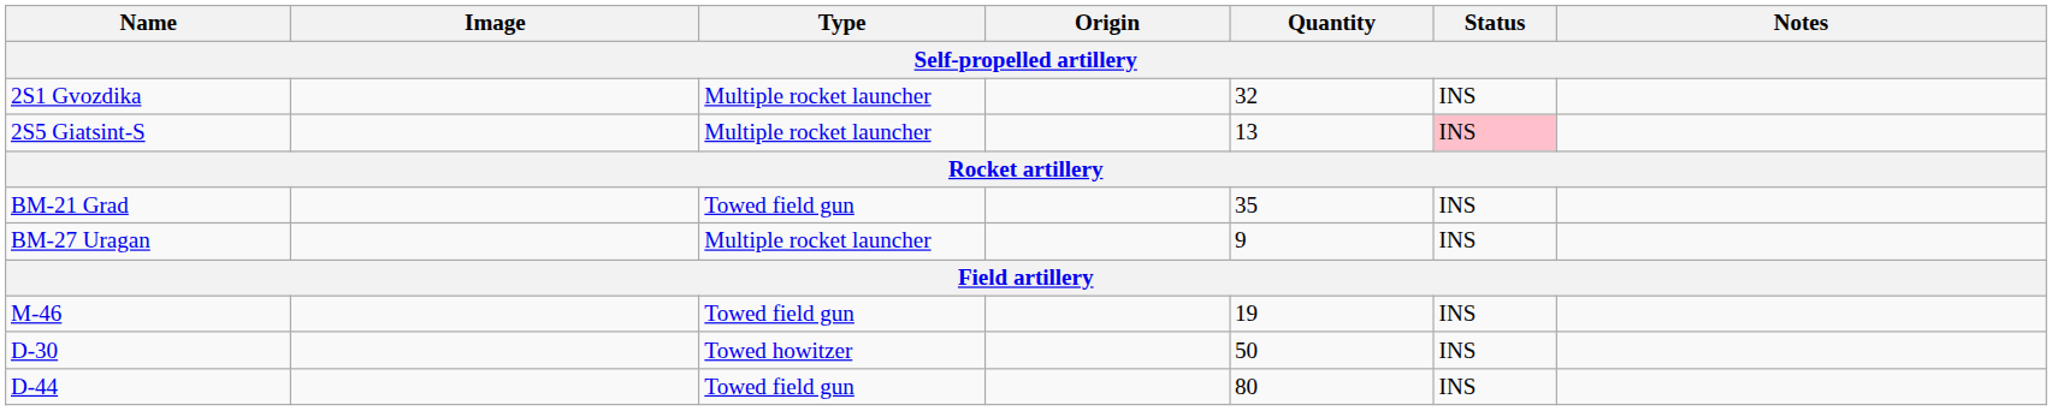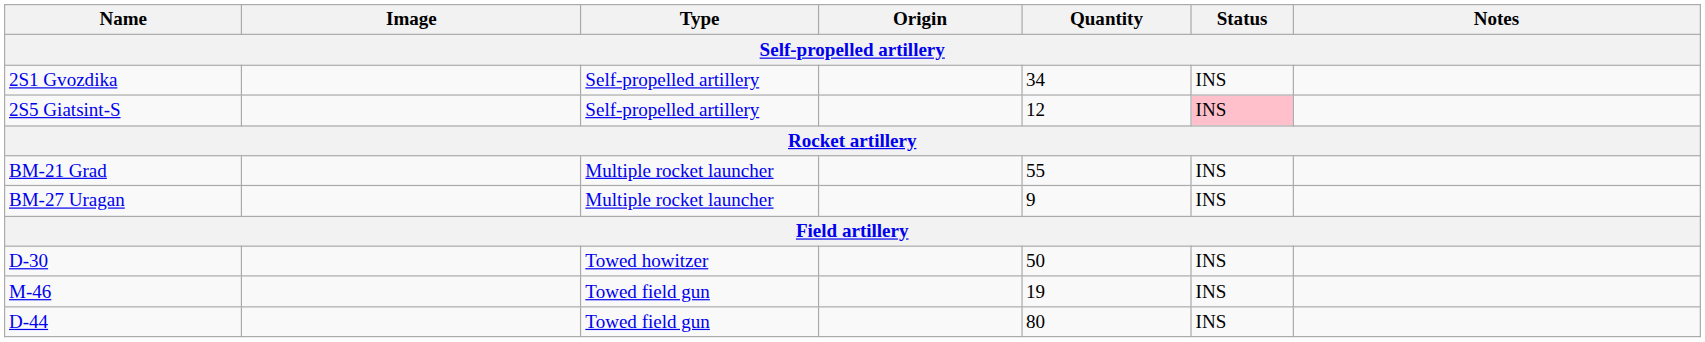 <table class="wikitable" style="width:90%;">
 <tr>
 <th width=14%>Name</th>
 <th width=20%>Image</th>
 <th width=14%>Type</th>
 <th width=12%>Origin</th>
 <th width=10%>Quantity</th>
 <th width=06%>Status</th>
 <th width=24%>Notes</th>
 </tr>
 <tr>
 <th colspan="7"><a href='#'>Self-propelled artillery</a></th>
 </tr>
 <tr>
 <td><a href='#'>2S1 Gvozdika</a></td>
 <td></td>
-<td><a href='#'>Multiple rocket launcher</a></td>
+<td><a href='#'>Self-propelled artillery</a></td>
 <td></td>
-<td>32</td>
+<td>34</td>
 <td>INS</td>
 <td></td>
 </tr>
 <tr>
 <td><a href='#'>2S5 Giatsint-S</a></td>
 <td></td>
-<td><a href='#'>Multiple rocket launcher</a></td>
+<td><a href='#'>Self-propelled artillery</a></td>
 <td></td>
-<td>13</td>
+<td>12</td>
 <td style="background: pink;">INS</td>
 <td></td>
 </tr>
 <tr>
 <th colspan="7"><a href='#'>Rocket artillery</a></th>
 </tr>
 <tr>
 <td><a href='#'>BM-21 Grad</a></td>
 <td></td>
-<td><a href='#'>Towed field gun</a></td>
+<td><a href='#'>Multiple rocket launcher</a></td>
 <td></td>
-<td>35</td>
+<td>55</td>
 <td>INS</td>
 <td></td>
 </tr>
 <tr>
 <td><a href='#'>BM-27 Uragan</a></td>
 <td></td>
 <td><a href='#'>Multiple rocket launcher</a></td>
 <td></td>
 <td>9</td>
 <td>INS</td>
 <td></td>
 </tr>
 <tr>
 <th colspan="7"><a href='#'>Field artillery</a></th>
 </tr>
 <tr>
+<td><a href='#'>D-30</a></td>
+<td></td>
+<td><a href='#'>Towed howitzer</a></td>
+<td></td>
+<td>50</td>
+<td>INS</td>
+<td></td>
+</tr>
+<tr>
 <td><a href='#'>M-46</a></td>
 <td></td>
 <td><a href='#'>Towed field gun</a></td>
 <td></td>
 <td>19</td>
-<td>INS</td>
-<td></td>
-</tr>
-<tr>
-<td><a href='#'>D-30</a></td>
-<td></td>
-<td><a href='#'>Towed howitzer</a></td>
-<td></td>
-<td>50</td>
 <td>INS</td>
 <td></td>
 </tr>
 <tr>
 <td><a href='#'>D-44</a></td>
 <td></td>
 <td><a href='#'>Towed field gun</a></td>
 <td></td>
 <td>80</td>
 <td>INS</td>
 <td></td>
 </tr>
 </table>
